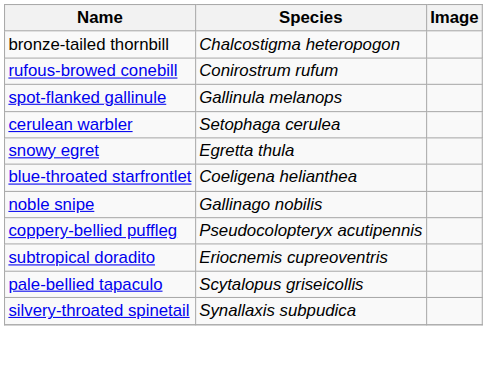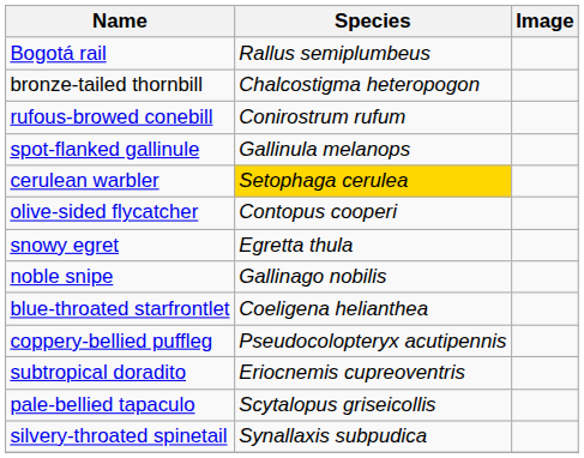 <table class="wikitable sortable mw-collapsible mw-collapsed">
 <tr>
 <th>Name</th>
 <th>Species</th>
 <th>Image</th>
+</tr>
+<tr>
+<td><a href='#'>Bogotá rail</a></td>
+<td><em>Rallus semiplumbeus</em></td>
+<td></td>
 </tr>
 <tr>
 <td>bronze-tailed thornbill</td>
 <td><em>Chalcostigma heteropogon</em></td>
 <td></td>
 </tr>
 <tr>
 <td><a href='#'>rufous-browed conebill</a></td>
 <td><em>Conirostrum rufum</em></td>
 <td></td>
 </tr>
 <tr>
 <td><a href='#'>spot-flanked gallinule</a></td>
 <td><em>Gallinula melanops</em></td>
 <td></td>
 </tr>
 <tr>
 <td><a href='#'>cerulean warbler</a></td>
-<td><em>Setophaga cerulea</em></td>
+<td style="background: gold;"><em>Setophaga cerulea</em></td>
+<td></td>
+</tr>
+<tr>
+<td><a href='#'>olive-sided flycatcher</a></td>
+<td><em>Contopus cooperi</em></td>
 <td></td>
 </tr>
 <tr>
 <td><a href='#'>snowy egret</a></td>
 <td><em>Egretta thula</em></td>
 <td></td>
 </tr>
 <tr>
-<td><a href='#'>blue-throated starfrontlet</a></td>
-<td><em>Coeligena helianthea</em></td>
+<td><a href='#'>noble snipe</a></td>
+<td><em>Gallinago nobilis</em></td>
 <td></td>
 </tr>
 <tr>
-<td><a href='#'>noble snipe</a></td>
-<td><em>Gallinago nobilis</em></td>
+<td><a href='#'>blue-throated starfrontlet</a></td>
+<td><em>Coeligena helianthea</em></td>
 <td></td>
 </tr>
 <tr>
 <td><a href='#'>coppery-bellied puffleg</a></td>
 <td><em>Pseudocolopteryx acutipennis</em></td>
 <td></td>
 </tr>
 <tr>
 <td><a href='#'>subtropical doradito</a></td>
 <td><em>Eriocnemis cupreoventris</em></td>
 <td></td>
 </tr>
 <tr>
 <td><a href='#'>pale-bellied tapaculo</a></td>
 <td><em>Scytalopus griseicollis</em></td>
 <td></td>
 </tr>
 <tr>
 <td><a href='#'>silvery-throated spinetail</a></td>
 <td><em>Synallaxis subpudica</em></td>
 <td></td>
 </tr>
 <tr>
 </tr>
 </table>
